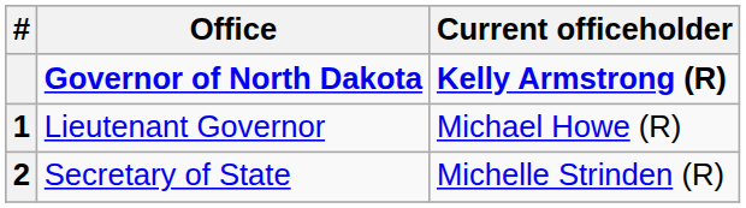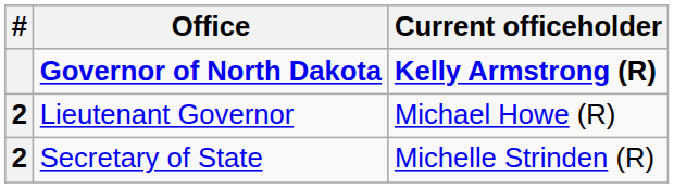 <table class=wikitable>
 <tr>
 <th>#</th>
 <th>Office</th>
 <th>Current officeholder</th>
 </tr>
 <tr>
 <th></th>
 <td><strong><a href='#'>Governor of North Dakota</a></strong></td>
 <td><strong><a href='#'>Kelly Armstrong</a> (R)</strong></td>
 </tr>
 <tr>
-<th>1</th>
+<th>2</th>
 <td><a href='#'>Lieutenant Governor</a></td>
 <td><a href='#'>Michael Howe</a> (R)</td>
 </tr>
 <tr>
 <th>2</th>
 <td><a href='#'>Secretary of State</a></td>
 <td><a href='#'>Michelle Strinden</a> (R)</td>
 </tr>
 </table>
